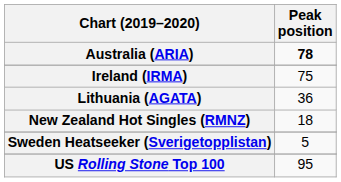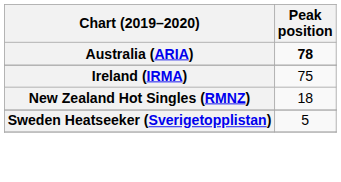 <table class="wikitable sortable plainrowheaders" style="text-align:center">
 <tr>
 <th scope="col">Chart (2019–2020)</th>
 <th scope="col">Peak<br>position</th>
 </tr>
 <tr>
 <th scope="row">Australia (<a href='#'>ARIA</a>)</th>
 <td><strong>78</strong></td>
 </tr>
 <tr>
 </tr>
 <tr>
 </tr>
 <tr>
 <th scope="row">Ireland (<a href='#'>IRMA</a>)</th>
 <td>75</td>
-</tr>
-<tr>
-<th scope="row">Lithuania (<a href='#'>AGATA</a>)</th>
-<td>36</td>
 </tr>
 <tr>
 <th scope="row">New Zealand Hot Singles (<a href='#'>RMNZ</a>)</th>
 <td>18</td>
 </tr>
 <tr>
 </tr>
 <tr>
 </tr>
 <tr>
 </tr>
 <tr>
 <th scope="row">Sweden Heatseeker (<a href='#'>Sverigetopplistan</a>)</th>
 <td>5</td>
 </tr>
 <tr>
 </tr>
 <tr>
 </tr>
 <tr>
 </tr>
 <tr>
 </tr>
-<tr>
-<th scope="row">US <a href='#'><em>Rolling Stone</em> Top 100</a></th>
-<td>95</td>
-</tr>
 </table>
